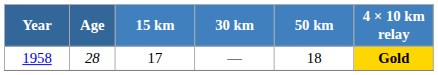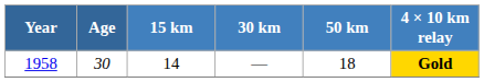 <table class="wikitable" style="font-size:95%; text-align:center; border:grey solid 1px; border-collapse:collapse; background:#ffffff;">
 <tr>
 <th style="background-color:#369; color:white; width:60px;"> Year </th>
 <th style="background-color:#369; color:white; width:40px;"> Age </th>
 <th style="background-color:#4180be; color:white; width:75px;"> 15 km </th>
 <th style="background-color:#4180be; color:white; width:75px;"> 30 km </th>
 <th style="background-color:#4180be; color:white; width:75px;"> 50 km </th>
 <th style="background-color:#4180be; color:white; width:75px;"> 4 × 10 km <br> relay </th>
 </tr>
 <tr>
 <td><a href='#'>1958</a></td>
-<td><em>28</em></td>
-<td>17</td>
+<td><em>30</em></td>
+<td>14</td>
 <td>—</td>
 <td>18</td>
 <td style="background:gold;"><strong>Gold</strong></td>
 </tr>
 <tr>
 </tr>
 </table>
